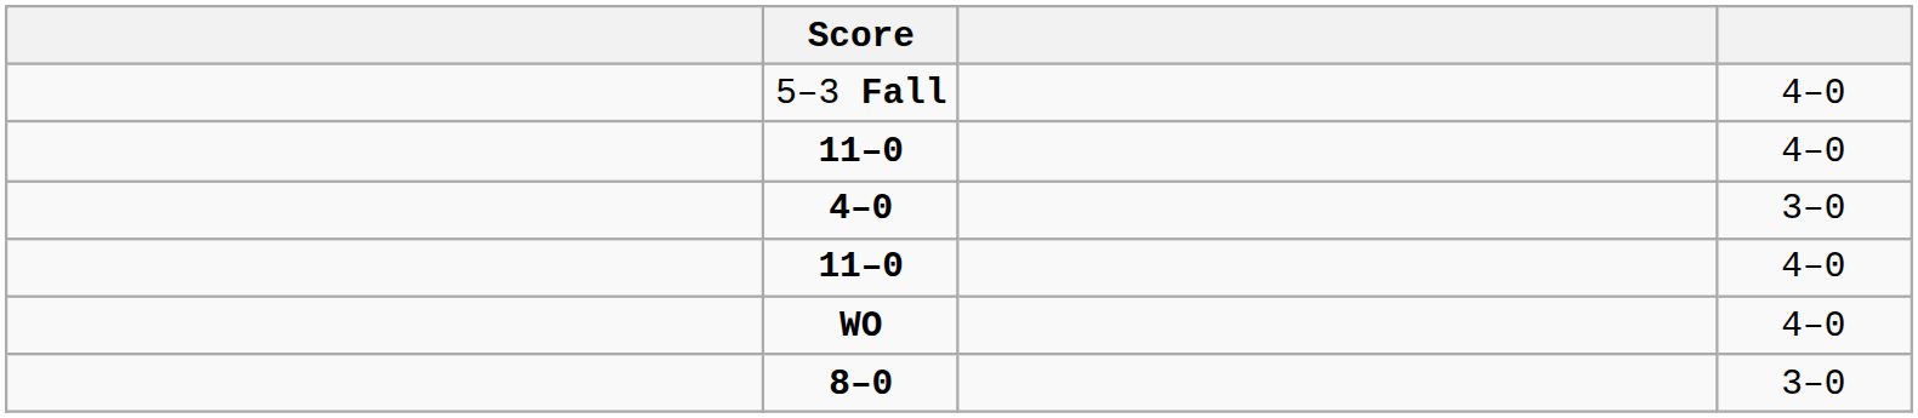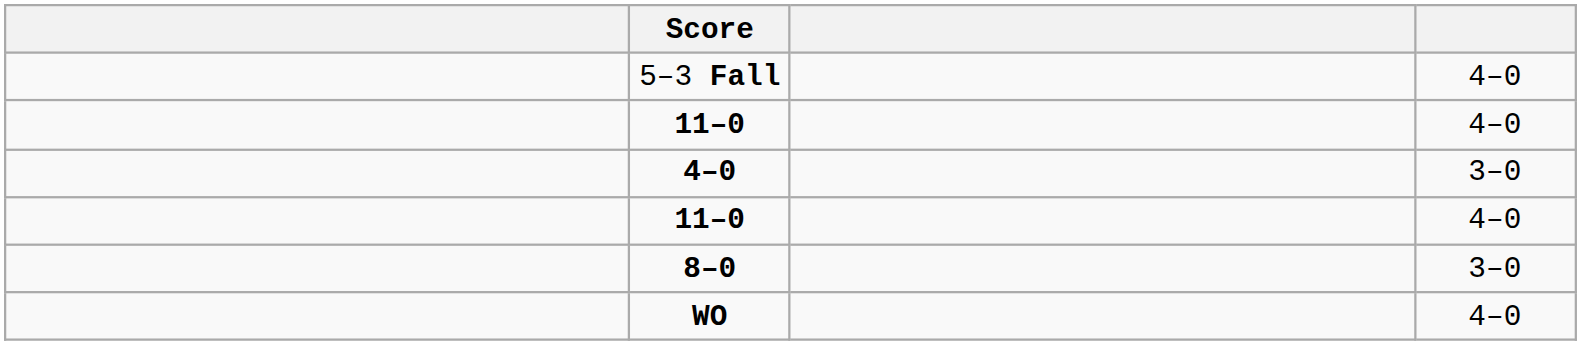 <table class="wikitable" style="text-align: center; ">
 <tr>
 <th align="right" width="270"></th>
 <th width="65">Score</th>
 <th align="left" width="270"></th>
 <th width="65"></th>
 </tr>
 <tr>
 <td align="left"><strong></strong></td>
 <td>5–3 <strong>Fall</strong></td>
 <td align="left"></td>
 <td>4–0 <strong></strong></td>
 </tr>
 <tr>
 <td align="left"><strong></strong></td>
 <td><strong>11–0</strong></td>
 <td align="left"></td>
 <td>4–0 <strong></strong></td>
 </tr>
 <tr>
 <td align="left"><strong></strong></td>
 <td><strong>4–0</strong></td>
 <td align="left"></td>
 <td>3–0 <strong></strong></td>
 </tr>
 <tr>
 <td align="left"><strong></strong></td>
 <td><strong>11–0</strong></td>
 <td align="left"></td>
 <td>4–0 <strong></strong></td>
 </tr>
 <tr>
 <td align="left"><strong></strong></td>
+<td><strong>8–0</strong></td>
+<td align="left"></td>
+<td>3–0 <strong></strong></td>
+</tr>
+<tr>
+<td align="left"><strong></strong></td>
 <td><strong>WO</strong></td>
 <td align="left"></td>
 <td>4–0 <strong></strong></td>
 </tr>
-<tr>
-<td align="left"><strong></strong></td>
-<td><strong>8–0</strong></td>
-<td align="left"></td>
-<td>3–0 <strong></strong></td>
-</tr>
 </table>
